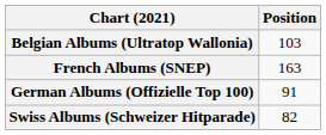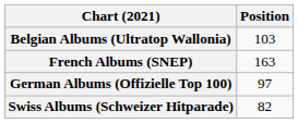 <table class="wikitable sortable plainrowheaders" style="text-align:center">
 <tr>
 <th scope="col">Chart (2021)</th>
 <th scope="col">Position</th>
 </tr>
 <tr>
 <th scope="row">Belgian Albums (Ultratop Wallonia)</th>
 <td>103</td>
 </tr>
 <tr>
 <th scope="row">French Albums (SNEP)</th>
 <td>163</td>
 </tr>
 <tr>
 <th scope="row">German Albums (Offizielle Top 100)</th>
-<td>91</td>
+<td>97</td>
 </tr>
 <tr>
 <th scope="row">Swiss Albums (Schweizer Hitparade)</th>
 <td>82</td>
 </tr>
 </table>
